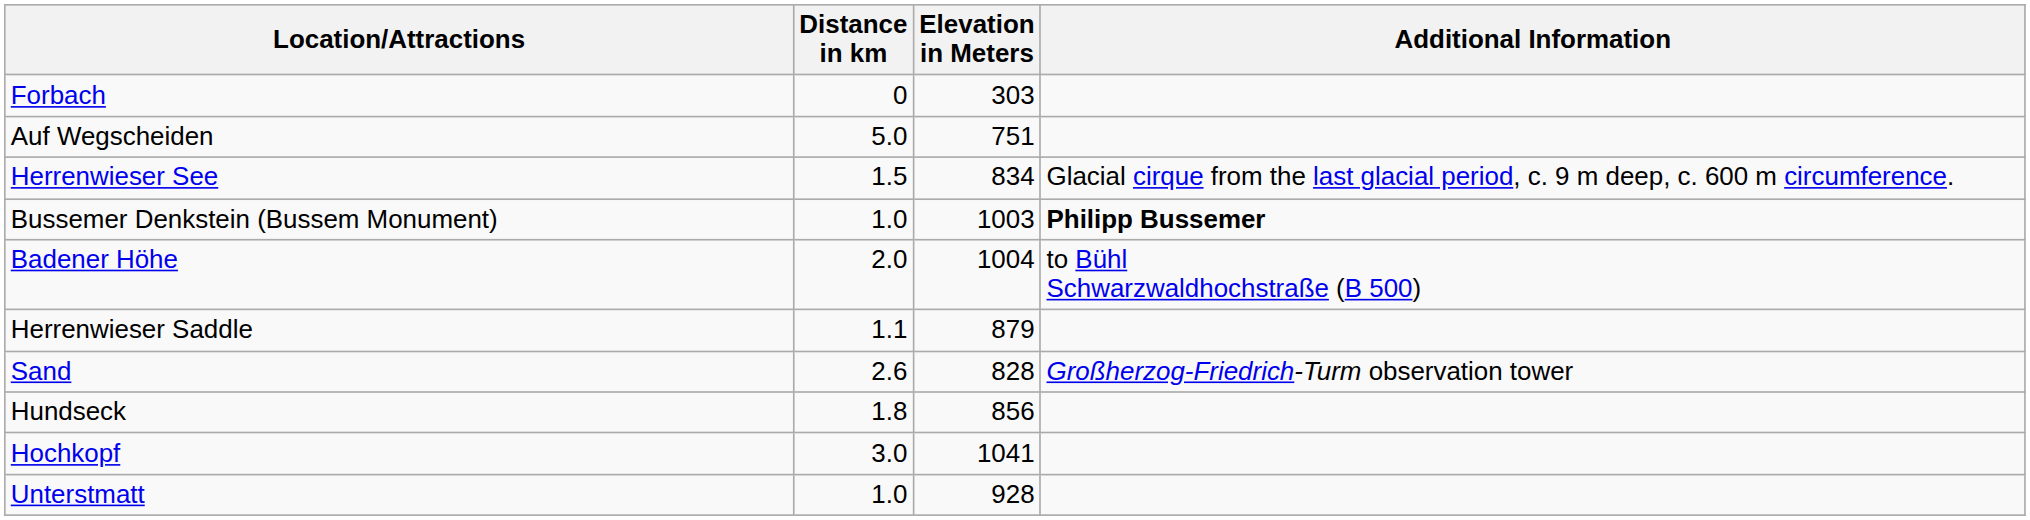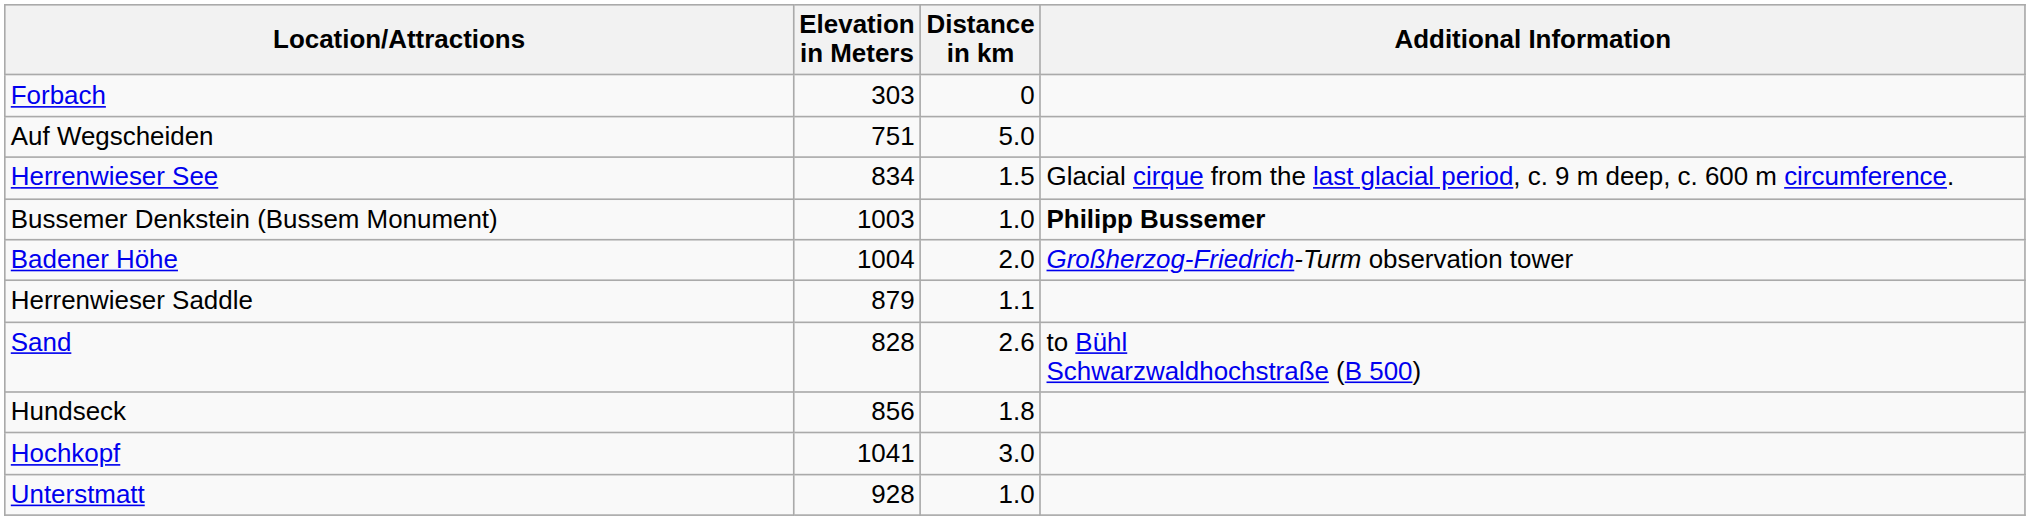 <table class="wikitable">
 <tr>
 <th width="40%">Location/Attractions</th>
+<th width="5%">Elevation in Meters</th>
 <th width="5%">Distance in km</th>
-<th width="5%">Elevation in Meters</th>
 <th width="50%">Additional Information</th>
 </tr>
 <tr valign="top">
 <td><a href='#'>Forbach</a></td>
+<td align="right">303</td>
 <td align="right">0</td>
-<td align="right">303</td>
 <td></td>
 </tr>
 <tr valign="top">
 <td>Auf Wegscheiden</td>
+<td align="right">751</td>
 <td align="right">5.0</td>
-<td align="right">751</td>
 <td></td>
 </tr>
 <tr valign="top">
 <td><a href='#'>Herrenwieser See</a></td>
+<td align="right">834</td>
 <td align="right">1.5</td>
-<td align="right">834</td>
 <td>Glacial <a href='#'>cirque</a> from the <a href='#'>last glacial period</a>, c. 9 m deep, c. 600 m <a href='#'>circumference</a>.</td>
 </tr>
 <tr valign="top">
 <td>Bussemer Denkstein (Bussem Monument)</td>
+<td align="right">1003</td>
 <td align="right">1.0</td>
-<td align="right">1003</td>
 <td><strong>Philipp Bussemer</strong></td>
 </tr>
 <tr valign="top">
 <td><a href='#'>Badener Höhe</a></td>
+<td align="right">1004</td>
 <td align="right">2.0</td>
-<td align="right">1004</td>
-<td>to <a href='#'>Bühl</a> <br><a href='#'>Schwarzwaldhochstraße</a> (<a href='#'>B 500</a>)</td>
+<td><em><a href='#'>Großherzog-Friedrich</a>-Turm</em> observation tower</td>
 </tr>
 <tr valign="top">
 <td>Herrenwieser Saddle</td>
+<td align="right">879</td>
 <td align="right">1.1</td>
-<td align="right">879</td>
 <td></td>
 </tr>
 <tr valign="top">
 <td><a href='#'>Sand</a></td>
+<td align="right">828</td>
 <td align="right">2.6</td>
-<td align="right">828</td>
-<td><em><a href='#'>Großherzog-Friedrich</a>-Turm</em> observation tower</td>
+<td>to <a href='#'>Bühl</a> <br><a href='#'>Schwarzwaldhochstraße</a> (<a href='#'>B 500</a>)</td>
 </tr>
 <tr valign="top">
 <td>Hundseck</td>
+<td align="right">856</td>
 <td align="right">1.8</td>
-<td align="right">856</td>
 <td></td>
 </tr>
 <tr valign="top">
 <td><a href='#'>Hochkopf</a></td>
+<td align="right">1041</td>
 <td align="right">3.0</td>
-<td align="right">1041</td>
 <td></td>
 </tr>
 <tr valign="top">
 <td><a href='#'>Unterstmatt</a></td>
+<td align="right">928</td>
 <td align="right">1.0</td>
-<td align="right">928</td>
 <td></td>
 </tr>
 </table>
